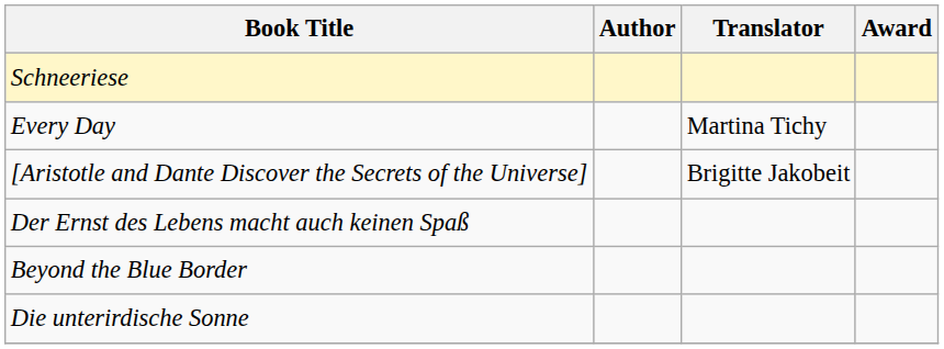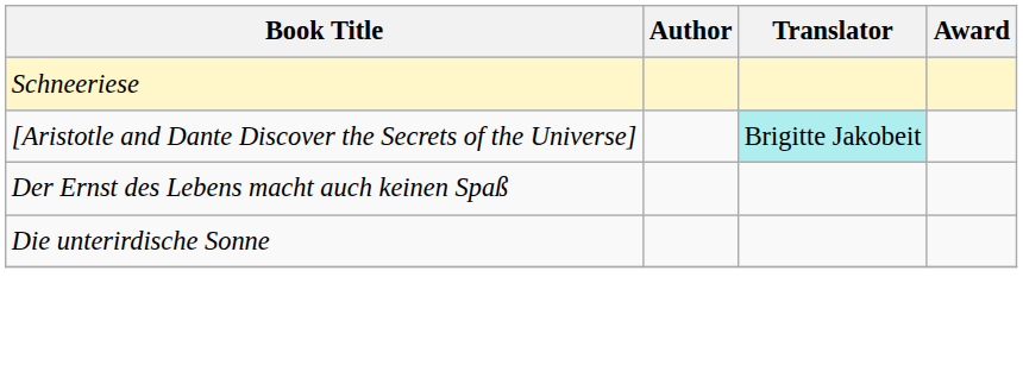 <table class="wikitable sortable mw-collapsible" style="font-size:1.00em; line-height:1.5em;">
 <tr>
 <th scope="col">Book Title</th>
 <th scope="col">Author</th>
 <th scope="col">Translator</th>
 <th scope="col">Award</th>
 </tr>
 <tr style="background:#fff7c9">
 <td><em>Schneeriese</em></td>
 <td></td>
 <td></td>
 <td></td>
 </tr>
 <tr>
-<td><em>Every Day</em></td>
-<td></td>
-<td>Martina Tichy</td>
-<td></td>
-</tr>
-<tr>
 <td><em>[Aristotle and Dante Discover the Secrets of the Universe]</em></td>
 <td></td>
-<td>Brigitte Jakobeit</td>
+<td style="background: paleturquoise;">Brigitte Jakobeit</td>
 <td></td>
 </tr>
 <tr>
 <td><em>Der Ernst des Lebens macht auch keinen Spaß</em></td>
-<td></td>
-<td></td>
-<td></td>
-</tr>
-<tr>
-<td><em>Beyond the Blue Border</em></td>
 <td></td>
 <td></td>
 <td></td>
 </tr>
 <tr>
 <td><em>Die unterirdische Sonne</em></td>
 <td></td>
 <td></td>
 <td></td>
 </tr>
 <tr style="background:#fff7c9">
 </tr>
 </table>
